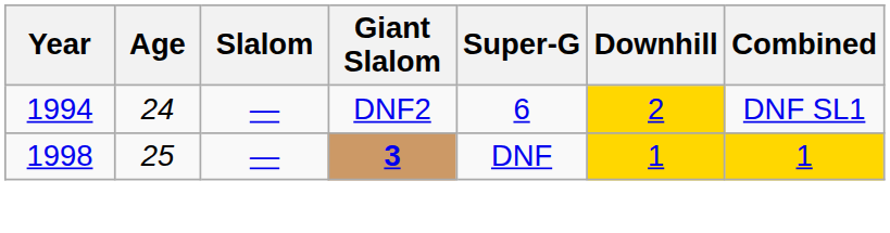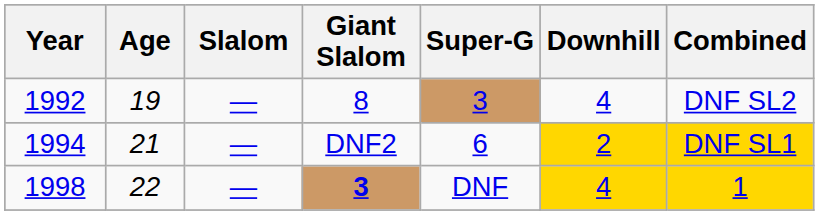 <table class=wikitable style="text-align:center">
 <tr>
 <th>  Year  </th>
 <th> Age </th>
 <th> Slalom </th>
 <th> Giant <br> Slalom </th>
 <th>Super-G</th>
 <th>Downhill</th>
 <th>Combined</th>
 </tr>
 <tr>
+<td><a href='#'>1992</a></td>
+<td><em>19</em></td>
+<td><a href='#'>—</a></td>
+<td><a href='#'>8</a></td>
+<td style="background:#c96;"><a href='#'>3</a></td>
+<td><a href='#'>4</a></td>
+<td><a href='#'>DNF SL2</a></td>
+</tr>
+<tr>
 <td><a href='#'>1994</a></td>
-<td><em>24</em></td>
+<td><em>21</em></td>
 <td><a href='#'>—</a></td>
 <td><a href='#'>DNF2</a></td>
 <td><a href='#'>6</a></td>
 <td style="background:gold;"><a href='#'>2</a></td>
-<td><a href='#'>DNF SL1</a></td>
+<td style="background: gold;"><a href='#'>DNF SL1</a></td>
 </tr>
 <tr>
 <td><a href='#'>1998</a></td>
-<td><em>25</em></td>
+<td><em>22</em></td>
 <td><a href='#'>—</a></td>
 <td style="background:#c96;"><strong><a href='#'>3</a></strong></td>
 <td><a href='#'>DNF</a></td>
-<td style="background:gold;"><a href='#'>1</a></td>
+<td style="background:gold;"><a href='#'>4</a></td>
 <td style="background:gold;"><a href='#'>1</a></td>
 </tr>
 </table>
